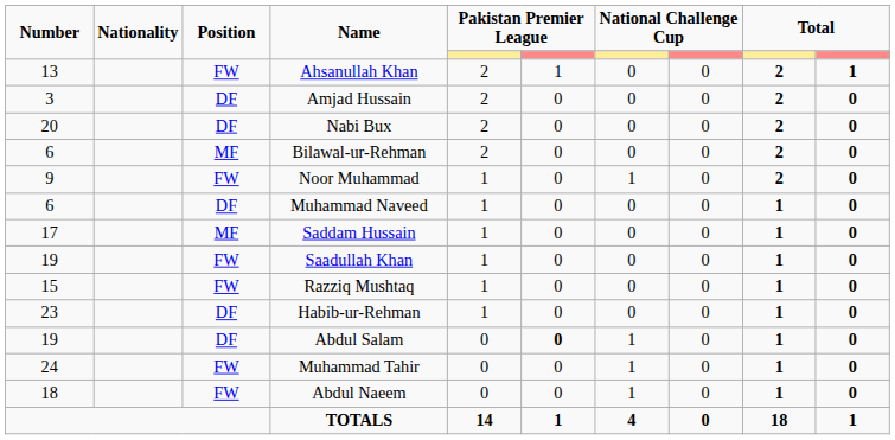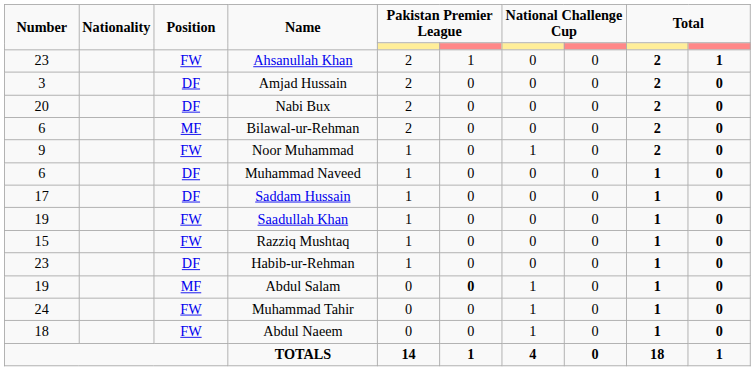 <table class="wikitable" style="text-align:center;">
 <tr style="text-align:center;">
 <td rowspan="2"  style="width:10%; "><strong>Number</strong></td>
 <td rowspan="2"  style="width:10%; "><strong>Nationality</strong></td>
 <td rowspan="2"  style="width:10%; "><strong>Position</strong></td>
 <td rowspan="2"  style="width:20%; "><strong>Name</strong></td>
 <td colspan="2"><strong>Pakistan Premier League</strong></td>
 <td colspan="2"><strong>National Challenge Cup</strong></td>
 <td colspan="2"><strong>Total</strong></td>
 </tr>
 <tr>
 <th style="width:60px; background:#fe9;"></th>
 <th style="width:60px; background:#ff8888;"></th>
 <th style="width:60px; background:#fe9;"></th>
 <th style="width:60px; background:#ff8888;"></th>
 <th style="width:60px; background:#fe9;"></th>
 <th style="width:60px; background:#ff8888;"></th>
 </tr>
 <tr>
-<td>13</td>
+<td>23</td>
 <td></td>
 <td><a href='#'>FW</a></td>
 <td><a href='#'>Ahsanullah Khan</a></td>
 <td>2</td>
 <td>1</td>
 <td>0</td>
 <td>0</td>
 <td><strong>2</strong></td>
 <td><strong>1</strong></td>
 </tr>
 <tr>
 <td>3</td>
 <td></td>
 <td><a href='#'>DF</a></td>
 <td>Amjad Hussain</td>
 <td>2</td>
 <td>0</td>
 <td>0</td>
 <td>0</td>
 <td><strong>2</strong></td>
 <td><strong>0</strong></td>
 </tr>
 <tr>
 <td>20</td>
 <td></td>
 <td><a href='#'>DF</a></td>
 <td>Nabi Bux</td>
 <td>2</td>
 <td>0</td>
 <td>0</td>
 <td>0</td>
 <td><strong>2</strong></td>
 <td><strong>0</strong></td>
 </tr>
 <tr>
 <td>6</td>
 <td></td>
 <td><a href='#'>MF</a></td>
 <td>Bilawal-ur-Rehman</td>
 <td>2</td>
 <td>0</td>
 <td>0</td>
 <td>0</td>
 <td><strong>2</strong></td>
 <td><strong>0</strong></td>
 </tr>
 <tr>
 <td>9</td>
 <td></td>
 <td><a href='#'>FW</a></td>
 <td>Noor Muhammad</td>
 <td>1</td>
 <td>0</td>
 <td>1</td>
 <td>0</td>
 <td><strong>2</strong></td>
 <td><strong>0</strong></td>
 </tr>
 <tr>
 <td>6</td>
 <td></td>
 <td><a href='#'>DF</a></td>
 <td>Muhammad Naveed</td>
 <td>1</td>
 <td>0</td>
 <td>0</td>
 <td>0</td>
 <td><strong>1</strong></td>
 <td><strong>0</strong></td>
 </tr>
 <tr>
 <td>17</td>
 <td></td>
-<td><a href='#'>MF</a></td>
+<td><a href='#'>DF</a></td>
 <td><a href='#'>Saddam Hussain</a></td>
 <td>1</td>
 <td>0</td>
 <td>0</td>
 <td>0</td>
 <td><strong>1</strong></td>
 <td><strong>0</strong></td>
 </tr>
 <tr>
 <td>19</td>
 <td></td>
 <td><a href='#'>FW</a></td>
 <td><a href='#'>Saadullah Khan</a></td>
 <td>1</td>
 <td>0</td>
 <td>0</td>
 <td>0</td>
 <td><strong>1</strong></td>
 <td><strong>0</strong></td>
 </tr>
 <tr>
 <td>15</td>
 <td></td>
 <td><a href='#'>FW</a></td>
 <td>Razziq Mushtaq</td>
 <td>1</td>
 <td>0</td>
 <td>0</td>
 <td>0</td>
 <td><strong>1</strong></td>
 <td><strong>0</strong></td>
 </tr>
 <tr>
 <td>23</td>
 <td></td>
 <td><a href='#'>DF</a></td>
 <td>Habib-ur-Rehman</td>
 <td>1</td>
 <td>0</td>
 <td>0</td>
 <td>0</td>
 <td><strong>1</strong></td>
 <td><strong>0</strong></td>
 </tr>
 <tr>
 <td>19</td>
 <td></td>
-<td><a href='#'>DF</a></td>
+<td><a href='#'>MF</a></td>
 <td>Abdul Salam</td>
 <td>0</td>
 <td><strong>0</strong></td>
 <td>1</td>
 <td>0</td>
 <td><strong>1</strong></td>
 <td><strong>0</strong></td>
 </tr>
 <tr>
 <td>24</td>
 <td></td>
 <td><a href='#'>FW</a></td>
 <td>Muhammad Tahir</td>
 <td>0</td>
 <td>0</td>
 <td>1</td>
 <td>0</td>
 <td><strong>1</strong></td>
 <td><strong>0</strong></td>
 </tr>
 <tr>
 <td>18</td>
 <td></td>
 <td><a href='#'>FW</a></td>
 <td>Abdul Naeem</td>
 <td>0</td>
 <td>0</td>
 <td>1</td>
 <td>0</td>
 <td><strong>1</strong></td>
 <td><strong>0</strong></td>
 </tr>
 <tr>
 <td colspan="3"></td>
 <td><strong>TOTALS</strong></td>
 <td><strong>14</strong></td>
 <td><strong>1</strong></td>
 <td><strong>4</strong></td>
 <td><strong>0</strong></td>
 <td><strong>18</strong></td>
 <td><strong>1</strong></td>
 </tr>
 </table>
